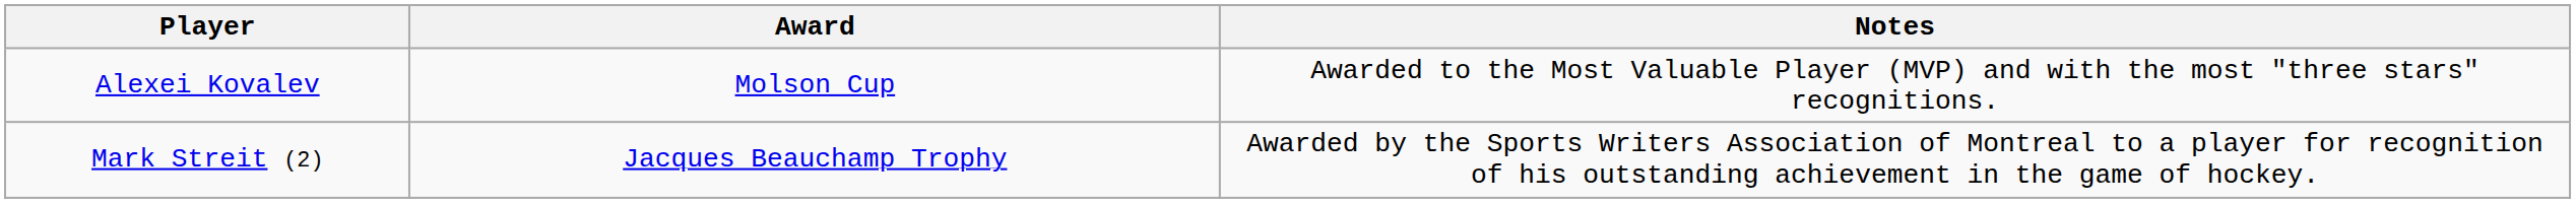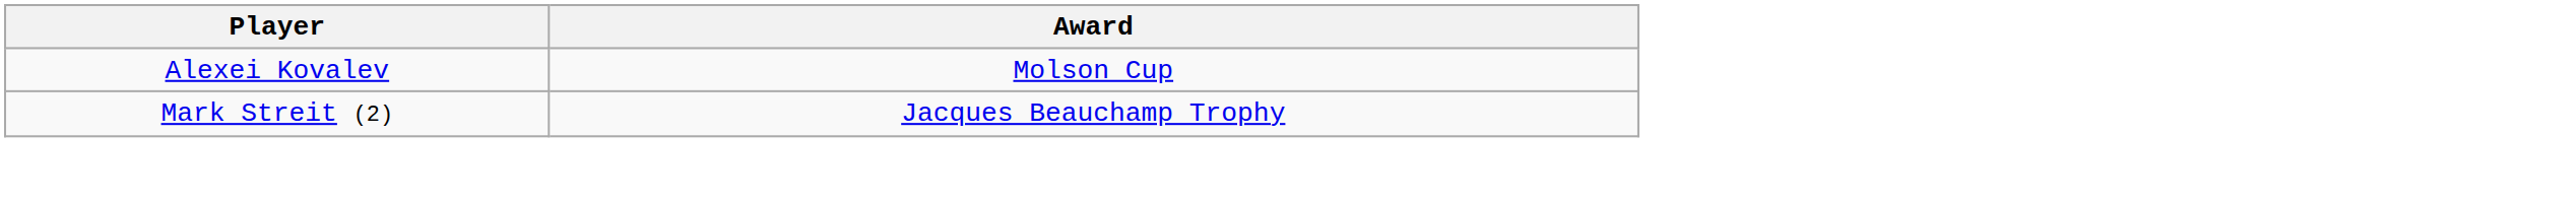 <table class="wikitable">
 <tr>
 <th style="width:15%;">Player</th>
 <th style="width:30%;">Award</th>
-<th style="width:50%;">Notes</th>
 </tr>
 <tr style="text-align:center;">
 <td><a href='#'>Alexei Kovalev</a></td>
 <td><a href='#'>Molson Cup</a></td>
-<td>Awarded to the Most Valuable Player (MVP) and with the most "three stars" recognitions.</td>
 </tr>
 <tr style="text-align:center;">
 <td><a href='#'>Mark Streit</a> <small>(2)</small></td>
 <td><a href='#'>Jacques Beauchamp Trophy</a></td>
-<td>Awarded by the Sports Writers Association of Montreal to a player for recognition of his outstanding achievement in the game of hockey.</td>
 </tr>
 </table>
